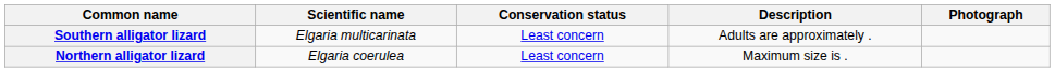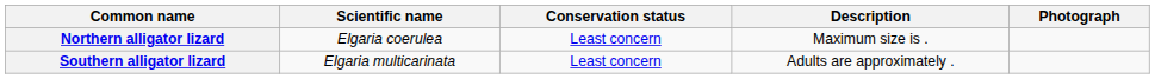 <table class="wikitable sortable" style="width:100%; text-align:center; font-size:100%">
 <tr>
 <th scope="col">Common name</th>
 <th scope="col">Scientific name</th>
 <th scope="col">Conservation status</th>
 <th scope="col" class="unsortable">Description</th>
 <th scope="col" class="unsortable">Photograph</th>
 </tr>
 <tr>
+<th scope="row"><a href='#'>Northern alligator lizard</a></th>
+<td><em>Elgaria coerulea</em></td>
+<td><a href='#'>Least concern</a></td>
+<td>Maximum size is .</td>
+<td></td>
+</tr>
+<tr>
 <th scope="row"><a href='#'>Southern alligator lizard</a></th>
 <td><em>Elgaria multicarinata</em></td>
 <td><a href='#'>Least concern</a></td>
 <td>Adults are approximately .</td>
 <td></td>
 </tr>
-<tr>
-<th scope="row"><a href='#'>Northern alligator lizard</a></th>
-<td><em>Elgaria coerulea</em></td>
-<td><a href='#'>Least concern</a></td>
-<td>Maximum size is .</td>
-<td></td>
-</tr>
 </table>
